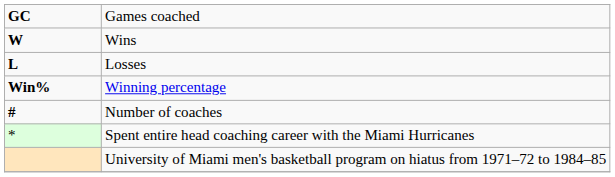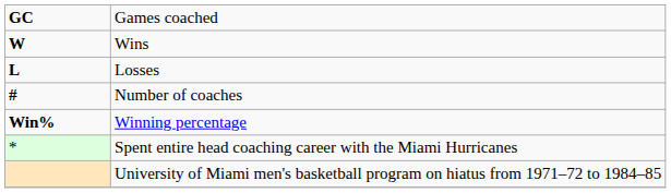 <table class="wikitable">
 <tr>
 <td><strong>GC</strong></td>
 <td>Games coached</td>
 </tr>
 <tr>
 <td><strong>W</strong></td>
 <td>Wins</td>
 </tr>
 <tr>
 <td><strong>L</strong></td>
 <td>Losses</td>
 </tr>
 <tr>
+<td><strong>#</strong></td>
+<td>Number of coaches</td>
+</tr>
+<tr>
 <td><strong>Win%</strong></td>
 <td><a href='#'>Winning percentage</a></td>
-</tr>
-<tr>
-<td><strong>#</strong></td>
-<td>Number of coaches</td>
 </tr>
 <tr>
 <td style="background-color:#ddffdd; width:6em">*</td>
 <td>Spent entire head coaching career with the Miami Hurricanes</td>
 </tr>
 <tr>
 <td style="background-color:#FFE6BD; width:6em"></td>
 <td>University of Miami men's basketball program on hiatus from 1971–72 to 1984–85</td>
 </tr>
 <tr>
 </tr>
 </table>
